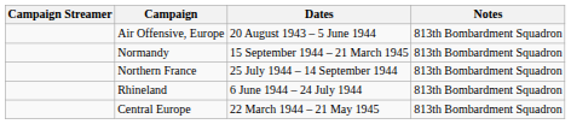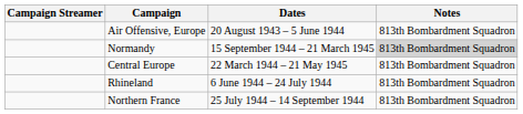 <table class="wikitable">
 <tr style="background:#efefef;">
 <th>Campaign Streamer</th>
 <th>Campaign</th>
 <th>Dates</th>
 <th>Notes</th>
 </tr>
 <tr>
 <td></td>
 <td>Air Offensive, Europe</td>
 <td>20 August 1943 – 5 June 1944</td>
 <td>813th Bombardment Squadron</td>
 </tr>
 <tr>
 <td></td>
 <td>Normandy</td>
 <td>15 September 1944 – 21 March 1945</td>
-<td>813th Bombardment Squadron</td>
+<td style="background: lightgrey;">813th Bombardment Squadron</td>
 </tr>
 <tr>
 <td></td>
-<td>Northern France</td>
-<td>25 July 1944 – 14 September 1944</td>
+<td>Central Europe</td>
+<td>22 March 1944 – 21 May 1945</td>
 <td>813th Bombardment Squadron</td>
 </tr>
 <tr>
 <td></td>
 <td>Rhineland</td>
 <td>6 June 1944 – 24 July 1944</td>
 <td>813th Bombardment Squadron</td>
 </tr>
 <tr>
 <td></td>
-<td>Central Europe</td>
-<td>22 March 1944 – 21 May 1945</td>
+<td>Northern France</td>
+<td>25 July 1944 – 14 September 1944</td>
 <td>813th Bombardment Squadron</td>
 </tr>
 </table>
